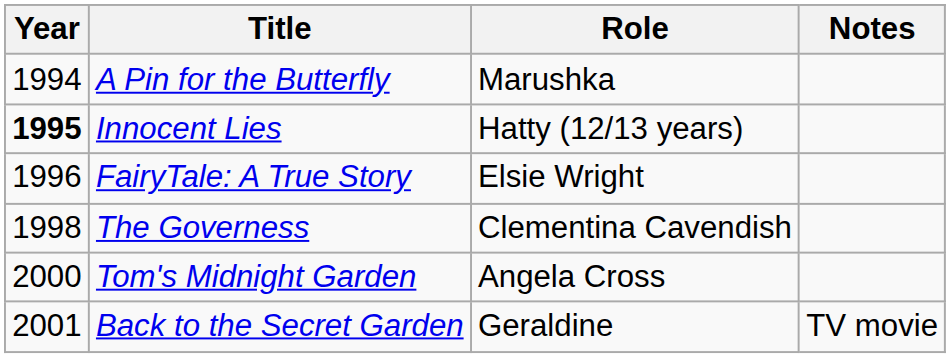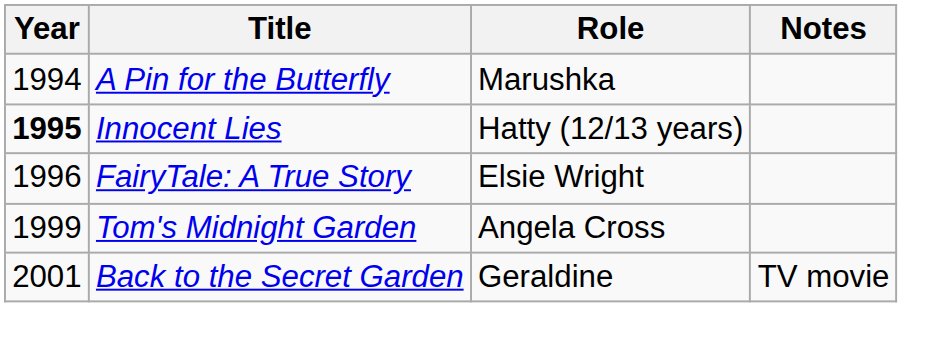 <table class="wikitable sortable">
 <tr>
 <th>Year</th>
 <th>Title</th>
 <th>Role</th>
 <th>Notes</th>
 </tr>
 <tr>
 <td>1994</td>
 <td><em><a href='#'>A Pin for the Butterfly</a></em></td>
 <td>Marushka</td>
 <td></td>
 </tr>
 <tr>
 <td><strong>1995</strong></td>
 <td><em><a href='#'>Innocent Lies</a></em></td>
 <td>Hatty (12/13 years)</td>
 <td></td>
 </tr>
 <tr>
 <td>1996</td>
 <td><em><a href='#'>FairyTale: A True Story</a></em></td>
 <td>Elsie Wright</td>
 <td></td>
 </tr>
 <tr>
-<td>1998</td>
-<td><em><a href='#'>The Governess</a></em></td>
-<td>Clementina Cavendish</td>
-<td></td>
-</tr>
-<tr>
-<td>2000</td>
+<td>1999</td>
 <td><em><a href='#'>Tom's Midnight Garden</a></em></td>
 <td>Angela Cross</td>
 <td></td>
 </tr>
 <tr>
 <td>2001</td>
 <td><em><a href='#'>Back to the Secret Garden</a></em></td>
 <td>Geraldine</td>
 <td>TV movie</td>
 </tr>
 </table>
